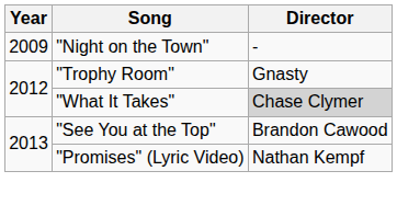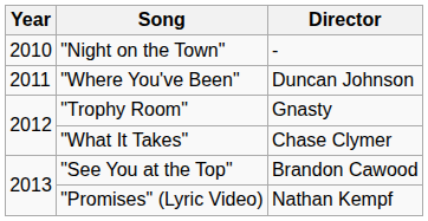 <table class="wikitable">
 <tr>
 <th>Year</th>
 <th>Song</th>
 <th>Director</th>
 </tr>
 <tr>
-<td>2009</td>
+<td>2010</td>
 <td>"Night on the Town"</td>
 <td>-</td>
 </tr>
 <tr>
+</tr>
+<tr>
+<td>2011</td>
+<td>"Where You've Been"</td>
+<td>Duncan Johnson</td>
 </tr>
 <tr>
 <td rowspan="2">2012</td>
 <td>"Trophy Room"</td>
 <td>Gnasty</td>
 </tr>
 <tr>
 <td>"What It Takes"</td>
-<td style="background: lightgrey;">Chase Clymer</td>
+<td>Chase Clymer</td>
 </tr>
 <tr>
 <td rowspan="2">2013</td>
 <td>"See You at the Top"</td>
 <td>Brandon Cawood</td>
 </tr>
 <tr>
 <td>"Promises" (Lyric Video)</td>
 <td>Nathan Kempf</td>
 </tr>
 </table>
